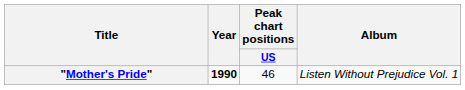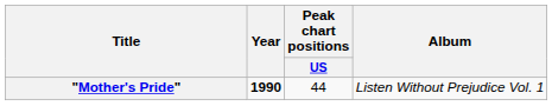 <table class="wikitable plainrowheaders" style="text-align:center;">
 <tr>
 <th scope="col" rowspan="2" style="width:17em;">Title</th>
 <th scope="col" rowspan="2">Year</th>
 <th scope="col" colspan="1">Peak chart positions</th>
 <th scope="col" rowspan="2">Album</th>
 </tr>
 <tr>
 <th scope="col" style="width:2.5em;font-size:90%;"><a href='#'>US</a><br></th>
 </tr>
 <tr>
 <th scope="row">"<a href='#'>Mother's Pride</a>"</th>
 <td><strong>1990</strong></td>
-<td>46</td>
+<td>44</td>
 <td><em>Listen Without Prejudice Vol. 1</em></td>
 </tr>
 </table>
